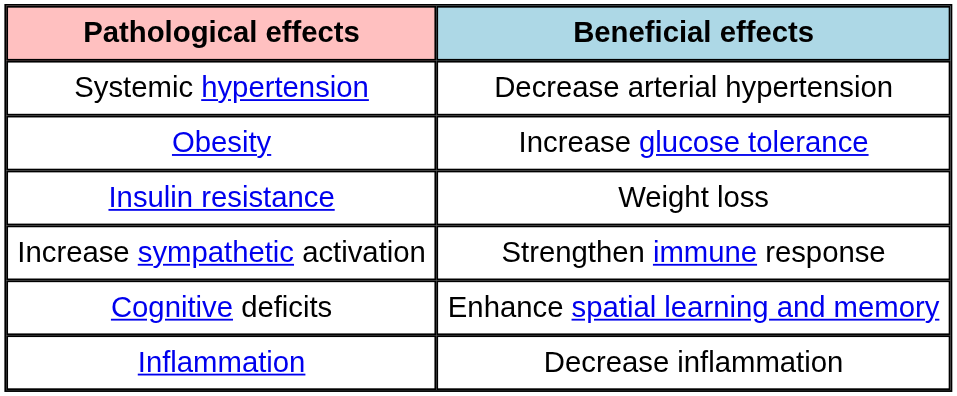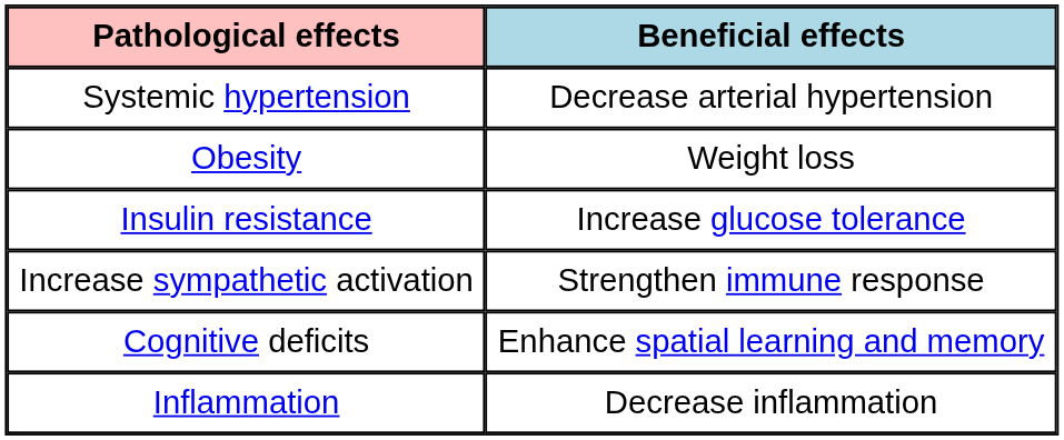 <table style="border: 1px solid black; border-spacing: 0; margin: 1em auto; text-align:center;">
 <tr>
 <th style="border: 1px solid black; padding: 5px;;background-color:#ffc0c0;">Pathological effects</th>
 <th style="border: 1px solid black; padding: 5px;;background-color:lightblue;">Beneficial effects</th>
 </tr>
 <tr>
 <td style="border: 1px solid black; padding: 5px;">Systemic <a href='#'>hypertension</a></td>
 <td style="border: 1px solid black; padding: 5px;">Decrease arterial hypertension</td>
 </tr>
 <tr>
 <td style="border: 1px solid black; padding: 5px;"><a href='#'>Obesity</a></td>
-<td style="border: 1px solid black; padding: 5px;">Increase <a href='#'>glucose tolerance</a></td>
+<td style="border: 1px solid black; padding: 5px;">Weight loss</td>
 </tr>
 <tr>
 <td style="border: 1px solid black; padding: 5px;"><a href='#'>Insulin resistance</a></td>
-<td style="border: 1px solid black; padding: 5px;">Weight loss</td>
+<td style="border: 1px solid black; padding: 5px;">Increase <a href='#'>glucose tolerance</a></td>
 </tr>
 <tr>
 <td style="border: 1px solid black; padding: 5px;">Increase <a href='#'>sympathetic</a> activation</td>
 <td style="border: 1px solid black; padding: 5px;">Strengthen <a href='#'>immune</a> response</td>
 </tr>
 <tr>
 <td style="border: 1px solid black; padding: 5px;"><a href='#'>Cognitive</a> deficits</td>
 <td style="border: 1px solid black; padding: 5px;">Enhance <a href='#'>spatial learning and memory</a></td>
 </tr>
 <tr>
 <td style="border: 1px solid black; padding: 5px;"><a href='#'>Inflammation</a></td>
 <td style="border: 1px solid black; padding: 5px;">Decrease inflammation</td>
 </tr>
 </table>
